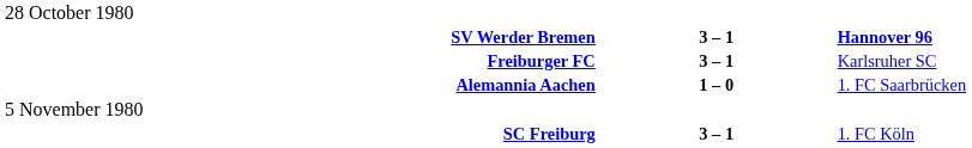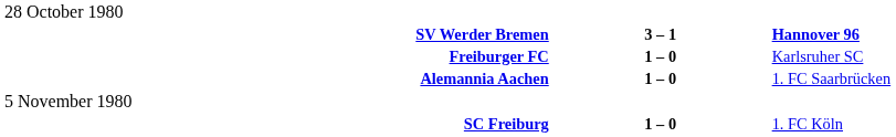 <table width=100% cellspacing=1>
 <tr>
 <th width=25%></th>
 <th width=10%></th>
 <th width=25%></th>
 <th></th>
 </tr>
 <tr>
 <td>28 October 1980</td>
 </tr>
 <tr style=font-size:90%>
 <td align=right><strong><a href='#'>SV Werder Bremen</a></strong></td>
 <td align=center><strong>3 – 1</strong></td>
 <td><strong><a href='#'>Hannover 96</a></strong></td>
 </tr>
 <tr style=font-size:90%>
 <td align=right><strong><a href='#'>Freiburger FC</a></strong></td>
-<td align=center><strong>3 – 1</strong></td>
+<td align=center><strong>1 – 0</strong></td>
 <td><a href='#'>Karlsruher SC</a></td>
 </tr>
 <tr style=font-size:90%>
 <td align=right><strong><a href='#'>Alemannia Aachen</a></strong></td>
 <td align=center><strong>1 – 0</strong></td>
 <td><a href='#'>1. FC Saarbrücken</a></td>
 </tr>
 <tr>
 <td>5 November 1980</td>
 </tr>
 <tr style=font-size:90%>
 <td align=right><strong><a href='#'>SC Freiburg</a></strong></td>
-<td align=center><strong>3 – 1</strong></td>
+<td align=center><strong>1 – 0</strong></td>
 <td><a href='#'>1. FC Köln</a></td>
 </tr>
 </table>
